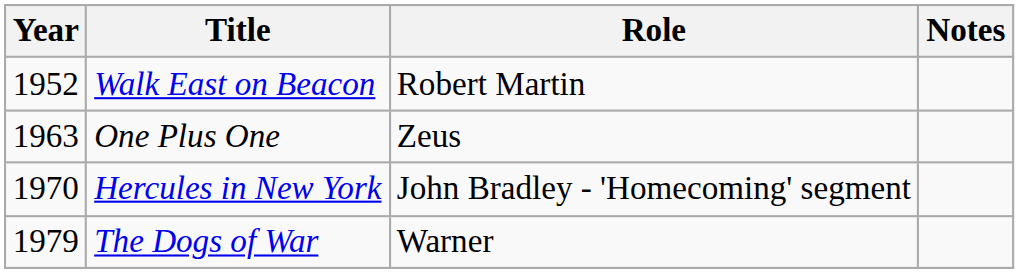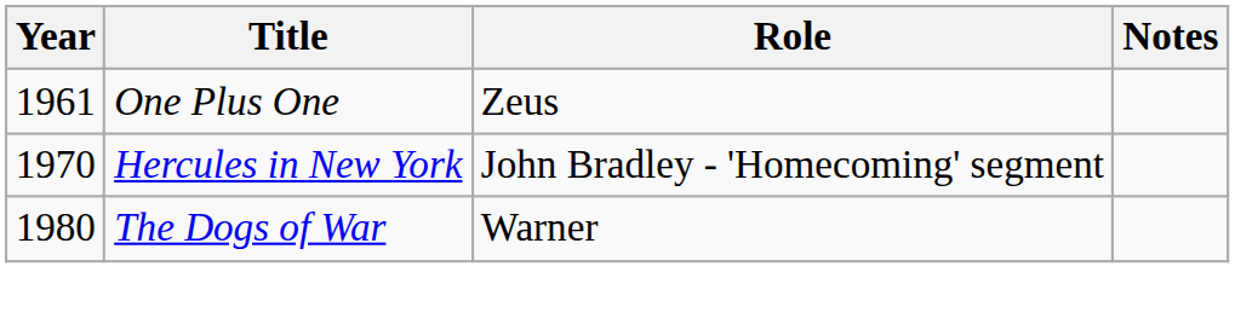 <table class="wikitable">
 <tr>
 <th>Year</th>
 <th>Title</th>
 <th>Role</th>
 <th>Notes</th>
 </tr>
 <tr>
-<td>1952</td>
-<td><em><a href='#'>Walk East on Beacon</a></em></td>
-<td>Robert Martin</td>
-<td></td>
-</tr>
-<tr>
-<td>1963</td>
+<td>1961</td>
 <td><em>One Plus One</em></td>
 <td>Zeus</td>
 <td></td>
 </tr>
 <tr>
 <td>1970</td>
 <td><em><a href='#'>Hercules in New York</a></em></td>
 <td>John Bradley - 'Homecoming' segment</td>
 <td></td>
 </tr>
 <tr>
-<td>1979</td>
+<td>1980</td>
 <td><em><a href='#'>The Dogs of War</a></em></td>
 <td>Warner</td>
 <td></td>
 </tr>
 </table>
